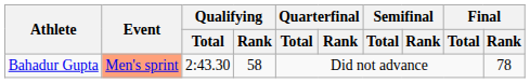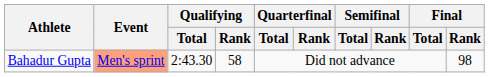 <table class="wikitable" style="font-size:90%">
 <tr>
 <th rowspan="2">Athlete</th>
 <th rowspan="2">Event</th>
 <th colspan="2">Qualifying</th>
 <th colspan="2">Quarterfinal</th>
 <th colspan="2">Semifinal</th>
 <th colspan="2">Final</th>
 </tr>
 <tr>
 <th>Total</th>
 <th>Rank</th>
 <th>Total</th>
 <th>Rank</th>
 <th>Total</th>
 <th>Rank</th>
 <th>Total</th>
 <th>Rank</th>
 </tr>
 <tr>
 <td><a href='#'>Bahadur Gupta</a></td>
 <td style="background: lightsalmon;"><a href='#'>Men's sprint</a></td>
 <td align="center">2:43.30</td>
 <td align="center">58</td>
 <td colspan=5 align="center">Did not advance</td>
-<td align="center">78</td>
+<td align="center">98</td>
 </tr>
 </table>
